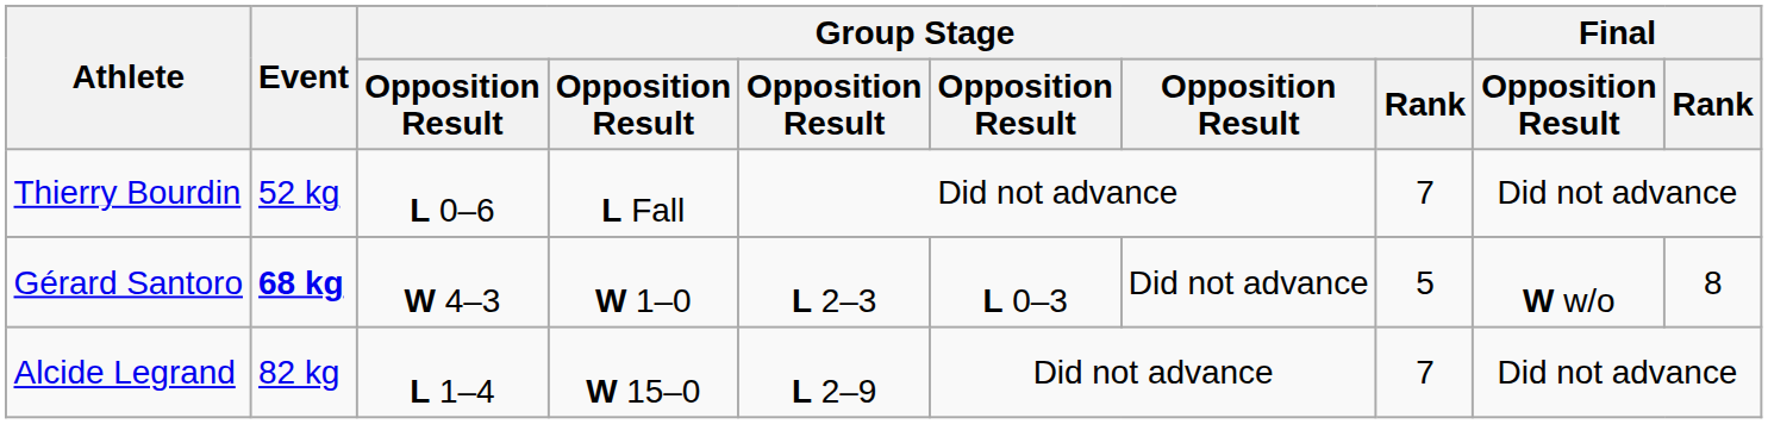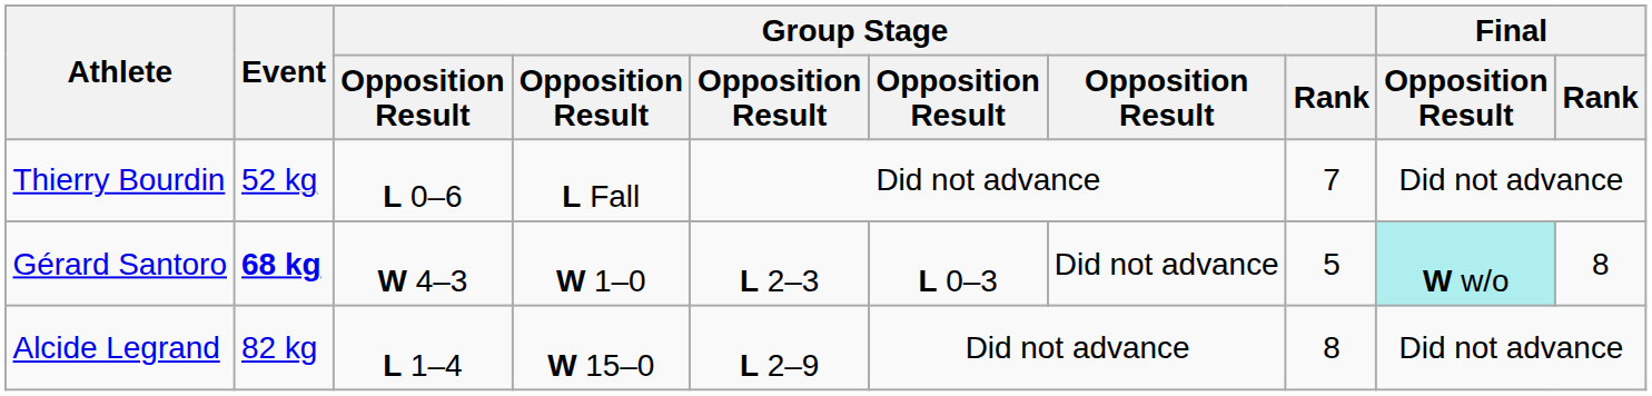 <table class=wikitable style="font-size:90%">
 <tr>
 <th rowspan="2">Athlete</th>
 <th rowspan="2">Event</th>
 <th colspan="6">Group Stage</th>
 <th colspan=2>Final</th>
 </tr>
 <tr>
 <th>Opposition<br>Result</th>
 <th>Opposition<br>Result</th>
 <th>Opposition<br>Result</th>
 <th>Opposition<br>Result</th>
 <th>Opposition<br>Result</th>
 <th>Rank</th>
 <th>Opposition<br>Result</th>
 <th>Rank</th>
 </tr>
 <tr align=center>
 <td align=left><a href='#'>Thierry Bourdin</a></td>
 <td align=left><a href='#'>52 kg</a></td>
 <td><br><strong>L</strong> 0–6</td>
 <td><br><strong>L</strong> Fall</td>
 <td colspan=3>Did not advance</td>
 <td>7</td>
 <td colspan=2>Did not advance</td>
 </tr>
 <tr align=center>
 <td align=left><a href='#'>Gérard Santoro</a></td>
 <td align=left><strong><a href='#'>68 kg</a></strong></td>
 <td><br><strong>W</strong> 4–3</td>
 <td><br><strong>W</strong> 1–0</td>
 <td><br><strong>L</strong> 2–3</td>
 <td><br><strong>L</strong> 0–3</td>
 <td>Did not advance</td>
 <td>5</td>
-<td><br><strong>W</strong> w/o</td>
+<td style="background: paleturquoise;"><br><strong>W</strong> w/o</td>
 <td>8</td>
 </tr>
 <tr align=center>
 <td align=left><a href='#'>Alcide Legrand</a></td>
 <td align=left><a href='#'>82 kg</a></td>
 <td><br><strong>L</strong> 1–4</td>
 <td><br><strong>W</strong> 15–0</td>
 <td><br><strong>L</strong> 2–9</td>
 <td colspan=2>Did not advance</td>
-<td>7</td>
+<td>8</td>
 <td colspan=2>Did not advance</td>
 </tr>
 </table>
